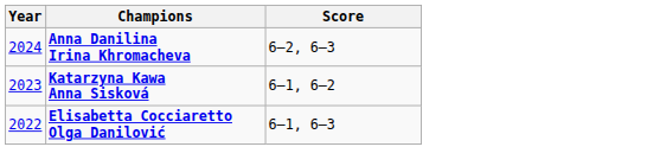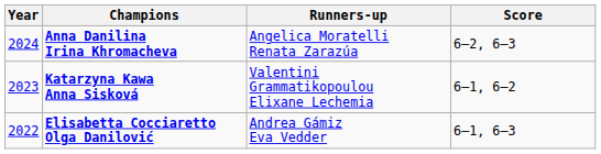 <table class="wikitable">
 <tr>
 <th>Year</th>
 <th width="200">Champions</th>
+<th width="200">Runners-up</th>
 <th width="140">Score</th>
 </tr>
 <tr>
 <td><a href='#'>2024</a></td>
 <td> <strong><a href='#'>Anna Danilina</a></strong> <br>  <strong><a href='#'>Irina Khromacheva</a></strong></td>
+<td> <a href='#'>Angelica Moratelli</a> <br>  <a href='#'>Renata Zarazúa</a></td>
 <td>6–2, 6–3</td>
 </tr>
 <tr>
 <td><a href='#'>2023</a></td>
 <td> <strong><a href='#'>Katarzyna Kawa</a></strong> <br>  <strong><a href='#'>Anna Sisková</a></strong></td>
+<td> <a href='#'>Valentini Grammatikopoulou</a> <br>  <a href='#'>Elixane Lechemia</a></td>
 <td>6–1, 6–2</td>
 </tr>
 <tr>
 <td><a href='#'>2022</a></td>
 <td> <strong><a href='#'>Elisabetta Cocciaretto</a></strong> <br>  <strong><a href='#'>Olga Danilović</a></strong></td>
+<td> <a href='#'>Andrea Gámiz</a> <br>  <a href='#'>Eva Vedder</a></td>
 <td>6–1, 6–3</td>
 </tr>
 </table>
